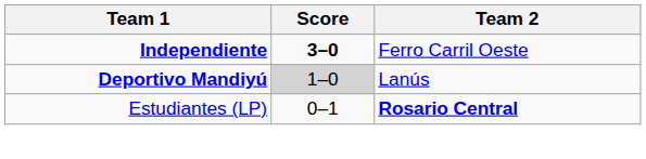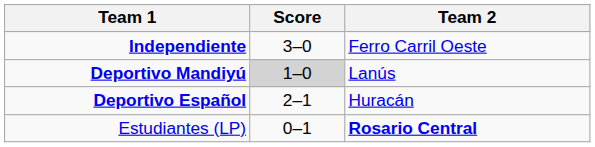 <table class="wikitable" style="text-align: center">
 <tr>
 <th width=220>Team 1</th>
 <th width=80>Score</th>
 <th width=220>Team 2</th>
 </tr>
 <tr>
 <td align=right><strong><a href='#'>Independiente</a></strong></td>
-<td><strong>3–0</strong></td>
+<td>3–0</td>
 <td align=left><a href='#'>Ferro Carril Oeste</a></td>
 </tr>
 <tr>
 <td align=right><strong><a href='#'>Deportivo Mandiyú</a></strong></td>
 <td style="background: lightgrey;">1–0</td>
 <td align=left><a href='#'>Lanús</a></td>
 </tr>
 <tr>
+<td align=right><strong><a href='#'>Deportivo Español</a></strong></td>
+<td>2–1</td>
+<td align=left><a href='#'>Huracán</a></td>
+</tr>
+<tr>
 <td align=right><a href='#'>Estudiantes (LP)</a></td>
 <td>0–1</td>
 <td align=left><strong><a href='#'>Rosario Central</a></strong></td>
 </tr>
 </table>
